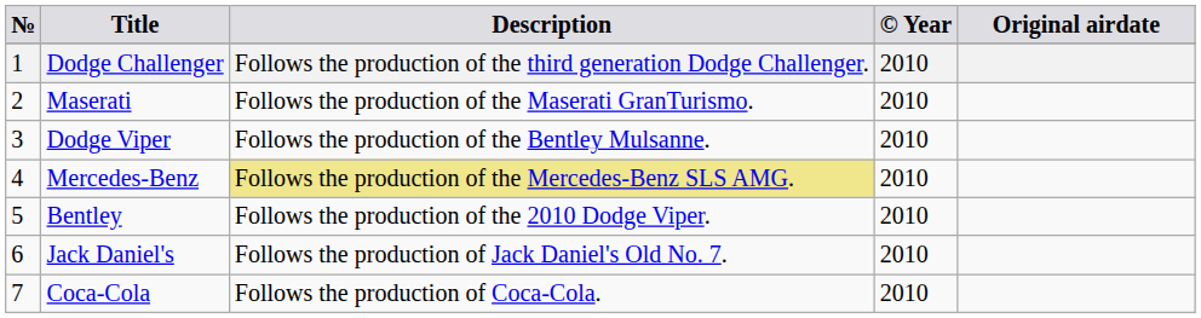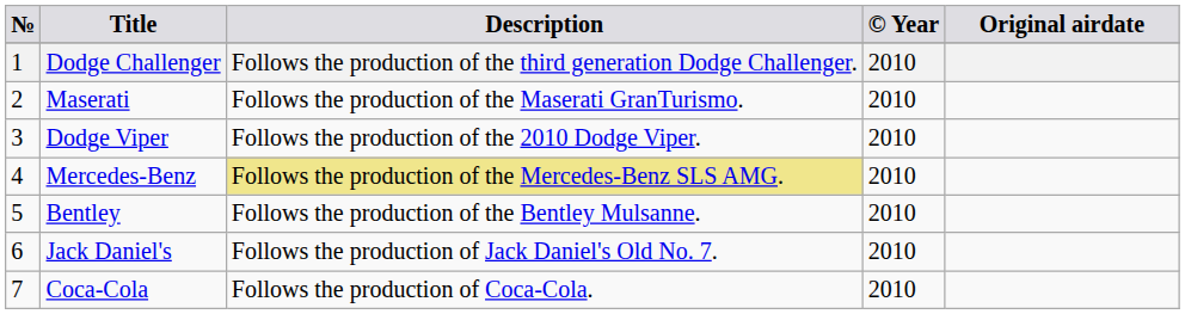 <table class="wikitable">
 <tr>
 <th style="background-color: #DEDDE2">№</th>
 <th style="background-color: #DEDDE2">Title</th>
 <th style="background-color: #DEDDE2">Description</th>
 <th style="background-color: #DEDDE2">© Year</th>
 <th style="background-color: #DEDDE2" width=20%>Original airdate</th>
 </tr>
 <tr style="background-color: #F2F2F2;" |>
 </tr>
 <tr style="background-color: #F2F2F2;" |>
 <td>1</td>
 <td><a href='#'>Dodge Challenger</a></td>
 <td>Follows the production of the <a href='#'>third generation Dodge Challenger</a>.</td>
 <td>2010</td>
 <td></td>
 </tr>
 <tr>
 <td>2</td>
 <td><a href='#'>Maserati</a></td>
 <td>Follows the production of the <a href='#'>Maserati GranTurismo</a>.</td>
 <td>2010</td>
 <td></td>
 </tr>
 <tr>
 <td>3</td>
 <td><a href='#'>Dodge Viper</a></td>
-<td>Follows the production of the <a href='#'>Bentley Mulsanne</a>.</td>
+<td>Follows the production of the <a href='#'>2010 Dodge Viper</a>.</td>
 <td>2010</td>
 <td></td>
 </tr>
 <tr>
 <td>4</td>
 <td><a href='#'>Mercedes-Benz</a></td>
 <td style="background: khaki;">Follows the production of the <a href='#'>Mercedes-Benz SLS AMG</a>.</td>
 <td>2010</td>
 <td></td>
 </tr>
 <tr>
 <td>5</td>
 <td><a href='#'>Bentley</a></td>
-<td>Follows the production of the <a href='#'>2010 Dodge Viper</a>.</td>
+<td>Follows the production of the <a href='#'>Bentley Mulsanne</a>.</td>
 <td>2010</td>
 <td></td>
 </tr>
 <tr>
 <td>6</td>
 <td><a href='#'>Jack Daniel's</a></td>
 <td>Follows the production of <a href='#'>Jack Daniel's Old No. 7</a>.</td>
 <td>2010</td>
 <td></td>
 </tr>
 <tr>
 <td>7</td>
 <td><a href='#'>Coca-Cola</a></td>
 <td>Follows the production of <a href='#'>Coca-Cola</a>.</td>
 <td>2010</td>
 <td></td>
 </tr>
 </table>
